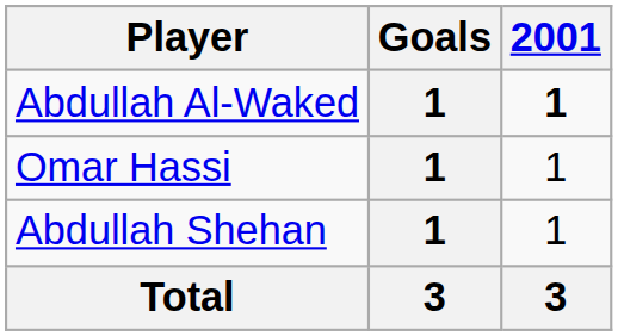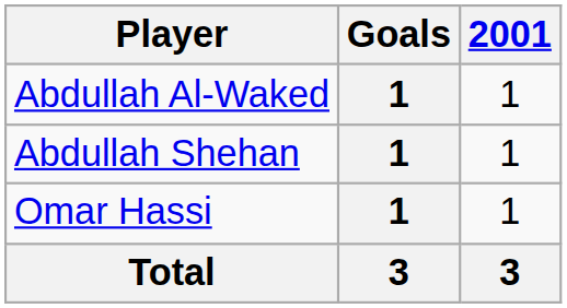 <table class="wikitable sortable" style="text-align:center;">
 <tr>
 <th>Player</th>
 <th>Goals</th>
 <th><a href='#'>2001</a></th>
 </tr>
 <tr>
 <td align="left"> <a href='#'>Abdullah Al-Waked</a></td>
 <th>1</th>
-<td><strong>1</strong></td>
+<td>1</td>
 </tr>
 <tr>
-<td align="left"> <a href='#'>Omar Hassi</a></td>
+<td align="left"> <a href='#'>Abdullah Shehan</a></td>
 <th>1</th>
 <td>1</td>
 </tr>
 <tr>
-<td align="left"> <a href='#'>Abdullah Shehan</a></td>
+<td align="left"> <a href='#'>Omar Hassi</a></td>
 <th>1</th>
 <td>1</td>
 </tr>
 <tr class="sortbottom">
 <th>Total</th>
 <th>3</th>
 <th>3</th>
 </tr>
 </table>
